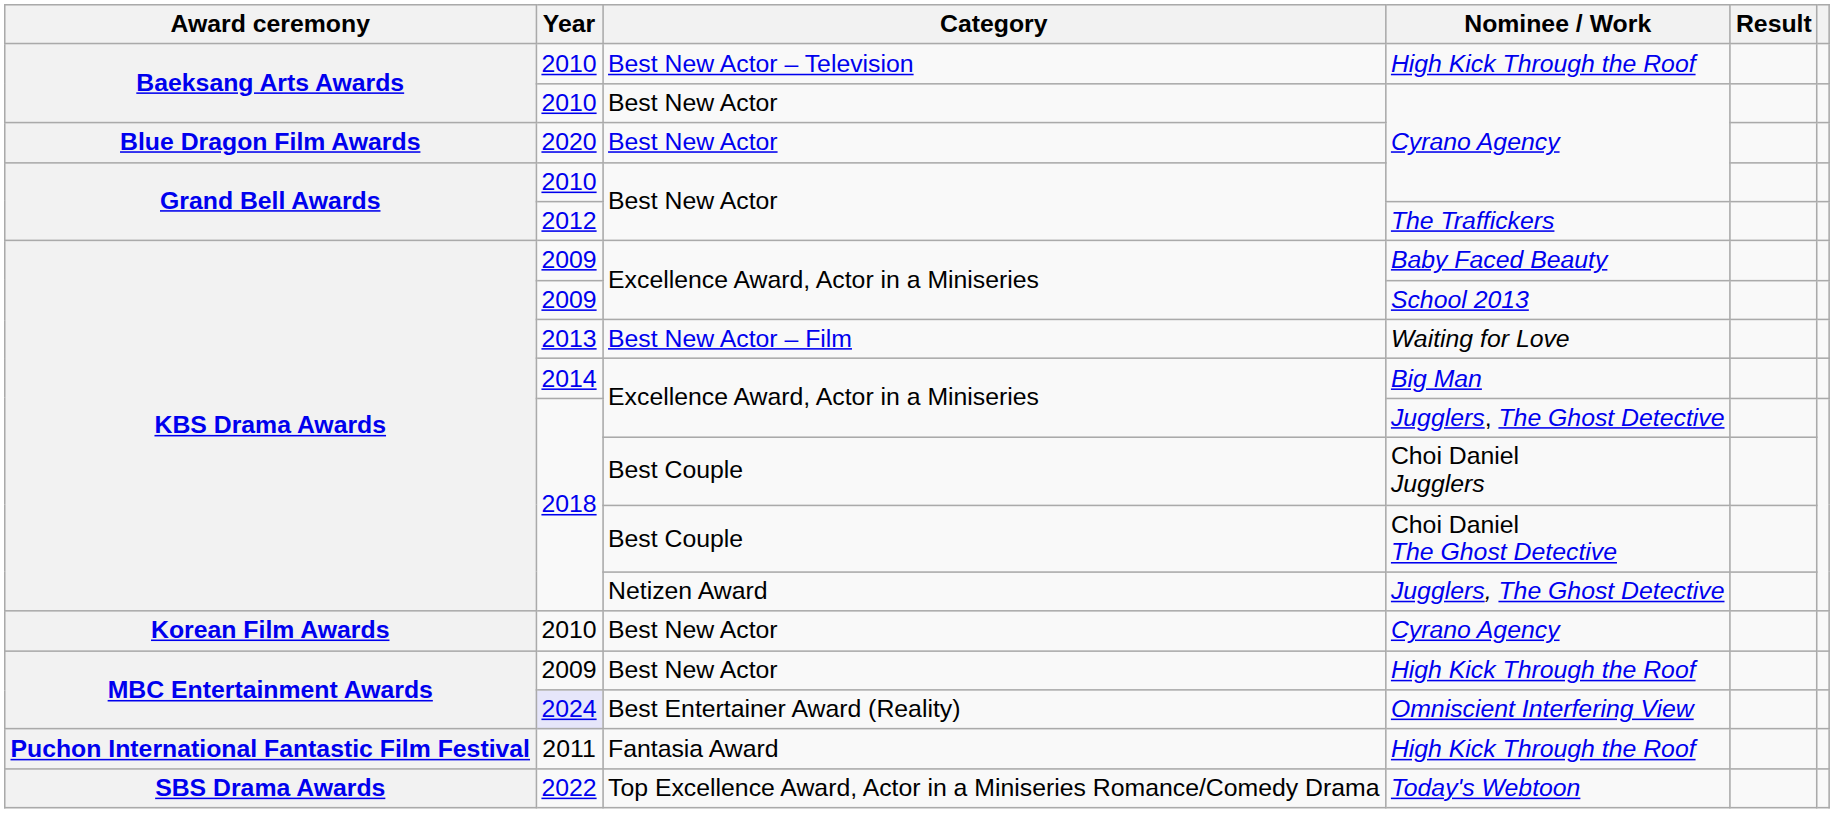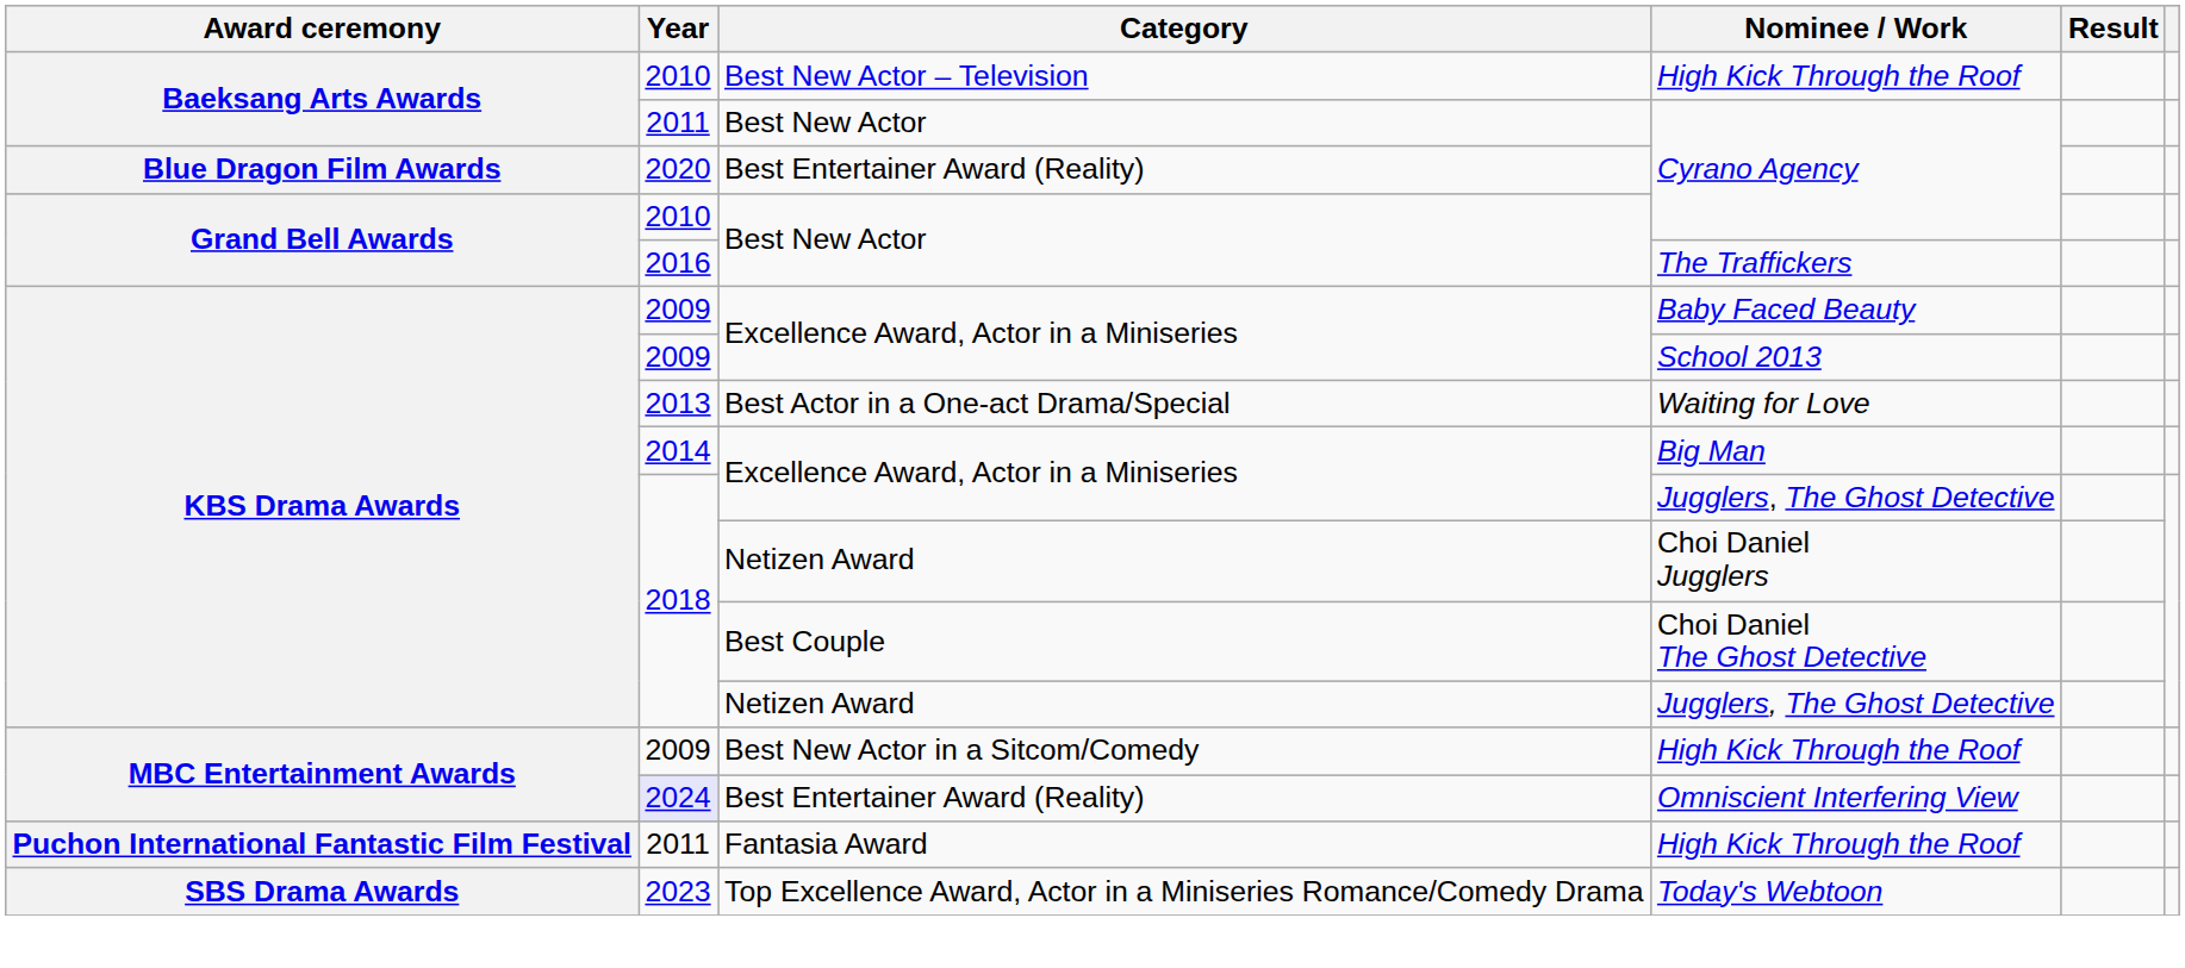 <table class="wikitable plainrowheaders sortable">
 <tr>
 <th scope="col">Award ceremony</th>
 <th scope="col">Year</th>
 <th scope="col">Category</th>
 <th scope="col">Nominee / Work</th>
 <th scope="col">Result</th>
 <th scope="col" class="unsortable"></th>
 </tr>
 <tr>
 <th scope="row"  rowspan="2"><a href='#'>Baeksang Arts Awards</a></th>
 <td style="text-align:center"><a href='#'>2010</a></td>
 <td><a href='#'>Best New Actor – Television</a></td>
 <td><em><a href='#'>High Kick Through the Roof</a></em></td>
 <td></td>
 <td></td>
 </tr>
 <tr>
-<td style="text-align:center"><a href='#'>2010</a></td>
+<td style="text-align:center"><a href='#'>2011</a></td>
 <td>Best New Actor</td>
 <td rowspan="3"><em><a href='#'>Cyrano Agency</a></em></td>
 <td></td>
 <td></td>
 </tr>
 <tr>
 <th scope="row"  rowspan="1"><a href='#'>Blue Dragon Film Awards</a></th>
 <td style="text-align:center"><a href='#'>2020</a></td>
-<td><a href='#'>Best New Actor</a></td>
+<td>Best Entertainer Award (Reality)</td>
 <td></td>
 <td></td>
 </tr>
 <tr>
 <th scope="row"  rowspan="2"><a href='#'>Grand Bell Awards</a></th>
 <td style="text-align:center"><a href='#'>2010</a></td>
 <td rowspan="2">Best New Actor</td>
 <td></td>
 <td></td>
 </tr>
 <tr>
-<td style="text-align:center"><a href='#'>2012</a></td>
+<td style="text-align:center"><a href='#'>2016</a></td>
 <td><em><a href='#'>The Traffickers</a></em></td>
 <td></td>
 <td></td>
 </tr>
 <tr>
 <th scope="row"  rowspan="8"><a href='#'>KBS Drama Awards</a></th>
 <td style="text-align:center"><a href='#'>2009</a></td>
 <td rowspan="2">Excellence Award, Actor in a Miniseries</td>
 <td><em><a href='#'>Baby Faced Beauty</a></em></td>
 <td></td>
 <td></td>
 </tr>
 <tr>
 <td style="text-align:center"><a href='#'>2009</a></td>
 <td><em><a href='#'>School 2013</a></em></td>
 <td></td>
 <td></td>
 </tr>
 <tr>
 <td style="text-align:center"><a href='#'>2013</a></td>
-<td><a href='#'>Best New Actor – Film</a></td>
+<td>Best Actor in a One-act Drama/Special</td>
 <td><em>Waiting for Love</em></td>
 <td></td>
 <td></td>
 </tr>
 <tr>
 <td style="text-align:center"><a href='#'>2014</a></td>
 <td rowspan="2">Excellence Award, Actor in a Miniseries</td>
 <td><em><a href='#'>Big Man</a></em></td>
 <td></td>
 <td></td>
 </tr>
 <tr>
 <td style="text-align:center" rowspan="4"><a href='#'>2018</a></td>
 <td><em><a href='#'>Jugglers</a></em>, <em><a href='#'>The Ghost Detective</a></em></td>
 <td></td>
 <td rowspan="4"></td>
 </tr>
 <tr>
-<td>Best Couple</td>
+<td>Netizen Award</td>
 <td>Choi Daniel <br><em>Jugglers</em></td>
 <td></td>
 </tr>
 <tr>
 <td>Best Couple</td>
 <td>Choi Daniel <br> <em><a href='#'>The Ghost Detective</a></em></td>
 <td></td>
 </tr>
 <tr>
 <td>Netizen Award</td>
 <td><em><a href='#'>Jugglers</a>, <a href='#'>The Ghost Detective</a></em></td>
 <td></td>
 </tr>
 <tr>
-<th scope="row"><a href='#'>Korean Film Awards</a></th>
-<td style="text-align:center">2010</td>
-<td>Best New Actor</td>
-<td rowspan="1"><em><a href='#'>Cyrano Agency</a></em></td>
-<td></td>
-<td></td>
-</tr>
-<tr>
 <th scope="row" rowspan="2"><a href='#'>MBC Entertainment Awards</a></th>
 <td style="text-align:center">2009</td>
-<td>Best New Actor</td>
+<td>Best New Actor in a Sitcom/Comedy</td>
 <td><em><a href='#'>High Kick Through the Roof</a></em></td>
 <td></td>
 <td></td>
 </tr>
 <tr>
 <td style="background: lavender; text-align:center"><a href='#'>2024</a></td>
 <td>Best Entertainer Award (Reality)</td>
 <td><em><a href='#'>Omniscient Interfering View</a></em></td>
 <td></td>
 <td></td>
 </tr>
 <tr>
 <th scope="row"><a href='#'>Puchon International Fantastic Film Festival</a></th>
 <td style="text-align:center">2011</td>
 <td>Fantasia Award</td>
 <td><em><a href='#'>High Kick Through the Roof</a></em></td>
 <td></td>
 <td></td>
 </tr>
 <tr>
 <th scope="row"><a href='#'>SBS Drama Awards</a></th>
-<td style="text-align:center"><a href='#'>2022</a></td>
+<td style="text-align:center"><a href='#'>2023</a></td>
 <td>Top Excellence Award, Actor in a Miniseries Romance/Comedy Drama</td>
 <td><em><a href='#'>Today's Webtoon</a></em></td>
 <td></td>
 <td></td>
 </tr>
 </table>
